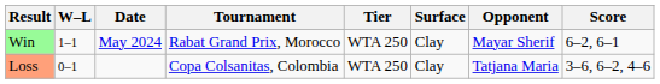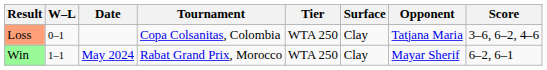 <table class="sortable wikitable">
 <tr>
 <th>Result</th>
 <th class="unsortable">W–L</th>
 <th>Date</th>
 <th>Tournament</th>
 <th>Tier</th>
 <th>Surface</th>
 <th>Opponent</th>
 <th class="unsortable">Score</th>
 </tr>
 <tr>
+<td bgcolor=FFA07A>Loss</td>
+<td><small>0–1</small></td>
+<td><a href='#'></a></td>
+<td><a href='#'>Copa Colsanitas</a>, Colombia</td>
+<td>WTA 250</td>
+<td>Clay</td>
+<td> <a href='#'>Tatjana Maria</a></td>
+<td>3–6, 6–2, 4–6</td>
+</tr>
+<tr>
 <td bgcolor=98FB98>Win</td>
 <td><small>1–1</small></td>
 <td><a href='#'>May 2024</a></td>
 <td><a href='#'>Rabat Grand Prix</a>, Morocco</td>
 <td>WTA 250</td>
 <td>Clay</td>
 <td> <a href='#'>Mayar Sherif</a></td>
 <td>6–2, 6–1</td>
 </tr>
-<tr>
-<td bgcolor=FFA07A>Loss</td>
-<td><small>0–1</small></td>
-<td><a href='#'></a></td>
-<td><a href='#'>Copa Colsanitas</a>, Colombia</td>
-<td>WTA 250</td>
-<td>Clay</td>
-<td> <a href='#'>Tatjana Maria</a></td>
-<td>3–6, 6–2, 4–6</td>
-</tr>
 </table>
